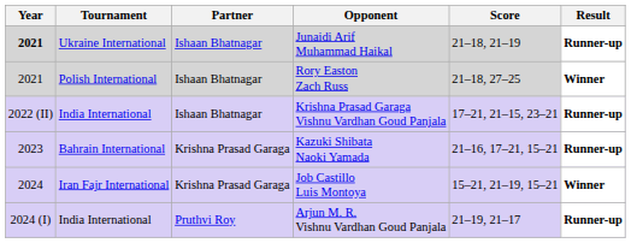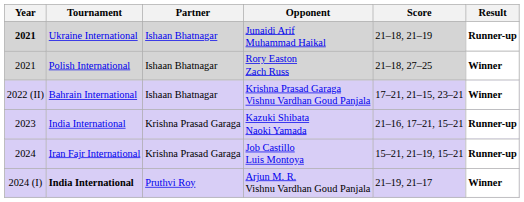 <table class="sortable wikitable" style="font-size: 90%;">
 <tr>
 <th>Year</th>
 <th>Tournament</th>
 <th>Partner</th>
 <th>Opponent</th>
 <th>Score</th>
 <th>Result</th>
 </tr>
 <tr style="background:#D5D5D5">
 <td align="center"><strong>2021</strong></td>
 <td align="left"><a href='#'>Ukraine International</a></td>
 <td align="left"> <a href='#'>Ishaan Bhatnagar</a></td>
 <td align="left"> <a href='#'>Junaidi Arif</a><br> <a href='#'>Muhammad Haikal</a></td>
 <td align="left">21–18, 21–19</td>
 <td style="text-align:left; background:white"> <strong>Runner-up</strong></td>
 </tr>
 <tr style="background:#D5D5D5">
 <td align="center">2021</td>
 <td align="left"><a href='#'>Polish International</a></td>
 <td align="left"> Ishaan Bhatnagar</td>
 <td align="left"> <a href='#'>Rory Easton</a><br> <a href='#'>Zach Russ</a></td>
 <td align="left">21–18, 27–25</td>
 <td style="text-align:left; background:white"> <strong>Winner</strong></td>
 </tr>
 <tr style="background:#D8CEF6">
 <td align="center">2022 (II)</td>
-<td align="left"><a href='#'>India International</a></td>
+<td align="left"><a href='#'>Bahrain International</a></td>
 <td align="left"> Ishaan Bhatnagar</td>
 <td align="left"> <a href='#'>Krishna Prasad Garaga</a><br> <a href='#'>Vishnu Vardhan Goud Panjala</a></td>
 <td align="left">17–21, 21–15, 23–21</td>
-<td style="text-align:left; background:white"> <strong>Runner-up</strong></td>
+<td style="text-align:left; background:white"> <strong>Winner</strong></td>
 </tr>
 <tr style="background:#D8CEF6">
 <td align="center">2023</td>
-<td align="left"><a href='#'>Bahrain International</a></td>
+<td align="left"><a href='#'>India International</a></td>
 <td align="left"> Krishna Prasad Garaga</td>
 <td align="left"> <a href='#'>Kazuki Shibata</a><br> <a href='#'>Naoki Yamada</a></td>
 <td align="left">21–16, 17–21, 15–21</td>
 <td style="text-align:left; background:white"> <strong>Runner-up</strong></td>
 </tr>
 <tr style="background:#D8CEF6">
 <td align="center">2024</td>
 <td align="left"><a href='#'>Iran Fajr International</a></td>
 <td align="left"> Krishna Prasad Garaga</td>
 <td align="left"> <a href='#'>Job Castillo</a><br> <a href='#'>Luis Montoya</a></td>
 <td align="left">15–21, 21–19, 15–21</td>
-<td style="text-align:left; background:white"> <strong>Winner</strong></td>
+<td style="text-align:left; background:white"> <strong>Runner-up</strong></td>
 </tr>
 <tr style="background:#D8CEF6">
 <td align="center">2024 (I)</td>
-<td align="left">India International</td>
+<td align="left"><strong>India International</strong></td>
 <td align="left"> <a href='#'>Pruthvi Roy</a></td>
 <td align="left"> <a href='#'>Arjun M. R.</a><br> Vishnu Vardhan Goud Panjala</td>
 <td align="left">21–19, 21–17</td>
-<td style="text-align:left; background:white"> <strong>Runner-up</strong></td>
+<td style="text-align:left; background:white"> <strong>Winner</strong></td>
 </tr>
 </table>
